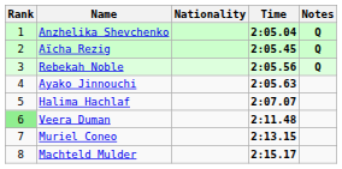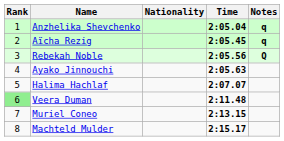 <table class="wikitable sortable" style="text-align:center">
 <tr>
 <th>Rank</th>
 <th>Name</th>
 <th>Nationality</th>
 <th>Time</th>
 <th>Notes</th>
 </tr>
 <tr bgcolor=ccffcc>
 <td>1</td>
 <td align=left><a href='#'>Anzhelika Shevchenko</a></td>
 <td align=left></td>
 <td><strong>2:05.04</strong></td>
-<td><strong>Q</strong></td>
+<td><strong>q</strong></td>
 </tr>
 <tr bgcolor=ccffcc>
 <td>2</td>
 <td align=left><a href='#'>Aïcha Rezig</a></td>
 <td align=left></td>
 <td><strong>2:05.45</strong></td>
-<td><strong>Q</strong></td>
+<td><strong>q</strong></td>
 </tr>
 <tr bgcolor=ddffdd>
 <td>3</td>
 <td align=left><a href='#'>Rebekah Noble</a></td>
 <td align=left></td>
 <td><strong>2:05.56</strong></td>
 <td><strong>Q</strong></td>
 </tr>
 <tr>
 <td>4</td>
 <td align=left><a href='#'>Ayako Jinnouchi</a></td>
 <td align=left></td>
 <td><strong>2:05.63</strong></td>
 <td></td>
 </tr>
 <tr>
 <td>5</td>
 <td align=left><a href='#'>Halima Hachlaf</a></td>
 <td align=left></td>
 <td><strong>2:07.07</strong></td>
 <td></td>
 </tr>
 <tr>
 <td style="background: lightgreen;">6</td>
 <td align=left><a href='#'>Veera Duman</a></td>
 <td align=left></td>
 <td><strong>2:11.48</strong></td>
 <td></td>
 </tr>
 <tr>
 <td>7</td>
 <td align=left><a href='#'>Muriel Coneo</a></td>
 <td align=left></td>
 <td><strong>2:13.15</strong></td>
 <td></td>
 </tr>
 <tr>
 <td>8</td>
 <td align=left><a href='#'>Machteld Mulder</a></td>
 <td align=left></td>
 <td><strong>2:15.17</strong></td>
 <td></td>
 </tr>
 </table>
